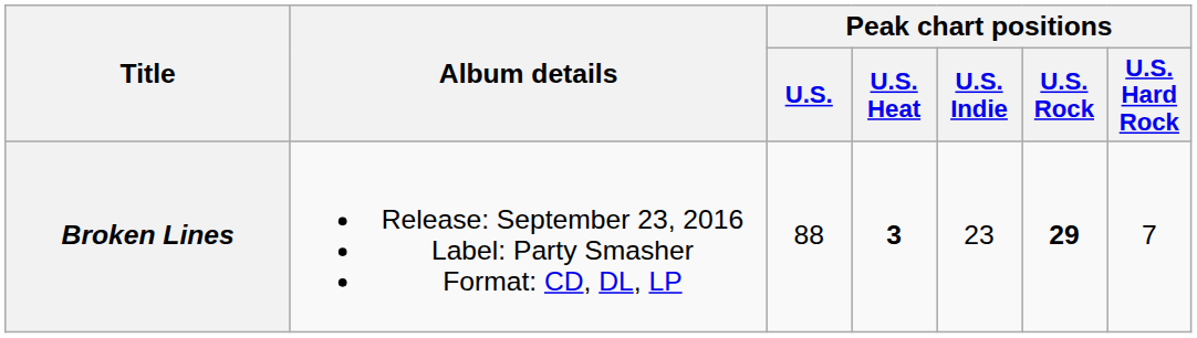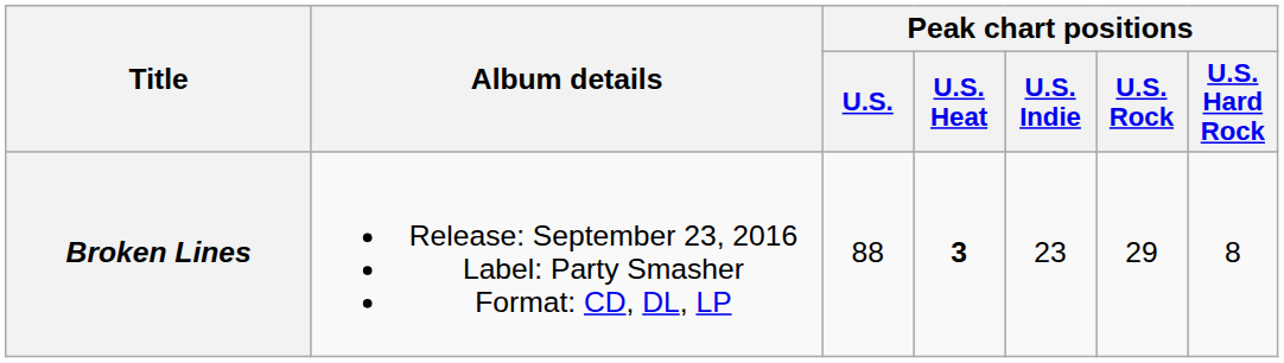 <table class="wikitable plainrowheaders" style="text-align:center;">
 <tr>
 <th scope="col" rowspan="2" style="width:10em;">Title</th>
 <th scope="col" rowspan="2" style="width:17em;">Album details</th>
 <th scope="col" colspan="5">Peak chart positions</th>
 </tr>
 <tr>
 <th scope="col" style="width:3em;font-size:90%;"><a href='#'>U.S.</a><br></th>
 <th scope="col" style="width:3em;font-size:90%;"><a href='#'>U.S.<br>Heat</a><br></th>
 <th scope="col" style="width:3em;font-size:90%;"><a href='#'>U.S.<br>Indie</a><br></th>
 <th scope="col" style="width:3em;font-size:90%;"><a href='#'>U.S.<br>Rock</a><br></th>
 <th scope="col" style="width:3em;font-size:90%;"><a href='#'>U.S.<br>Hard Rock</a><br></th>
 </tr>
 <tr>
 <th scope="row"><em>Broken Lines</em></th>
 <td><br><ul><li>Release:  September 23, 2016</li><li>Label: Party Smasher</li><li>Format: <a href='#'>CD</a>, <a href='#'>DL</a>, <a href='#'>LP</a></li></ul></td>
 <td>88</td>
 <td><strong>3</strong></td>
 <td>23</td>
-<td><strong>29</strong></td>
-<td>7</td>
+<td>29</td>
+<td>8</td>
 </tr>
 </table>
